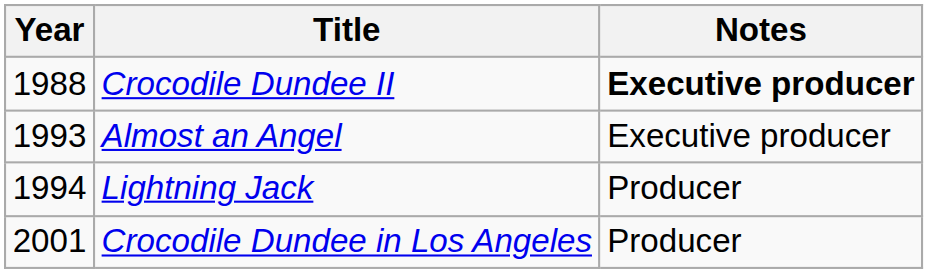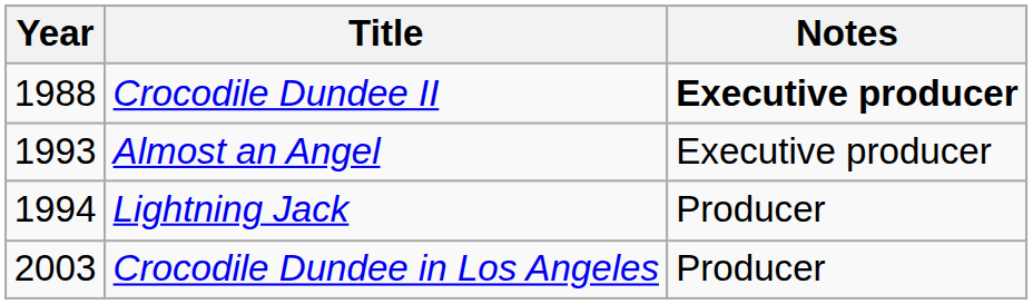 <table class="wikitable">
 <tr>
 <th>Year</th>
 <th>Title</th>
 <th>Notes</th>
 </tr>
 <tr>
 <td>1988</td>
 <td><em><a href='#'>Crocodile Dundee II</a></em></td>
 <td><strong>Executive producer</strong></td>
 </tr>
 <tr>
 <td>1993</td>
 <td><em><a href='#'>Almost an Angel</a></em></td>
 <td>Executive producer</td>
 </tr>
 <tr>
 <td>1994</td>
 <td><em><a href='#'>Lightning Jack</a></em></td>
 <td>Producer</td>
 </tr>
 <tr>
-<td>2001</td>
+<td>2003</td>
 <td><em><a href='#'>Crocodile Dundee in Los Angeles</a></em></td>
 <td>Producer</td>
 </tr>
 </table>
